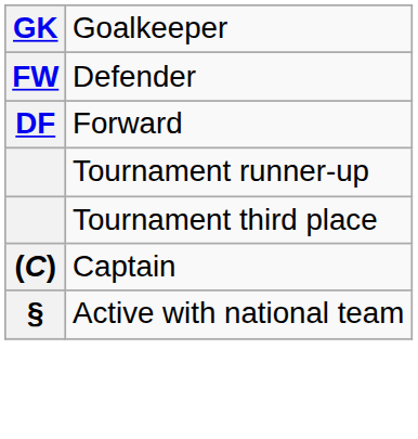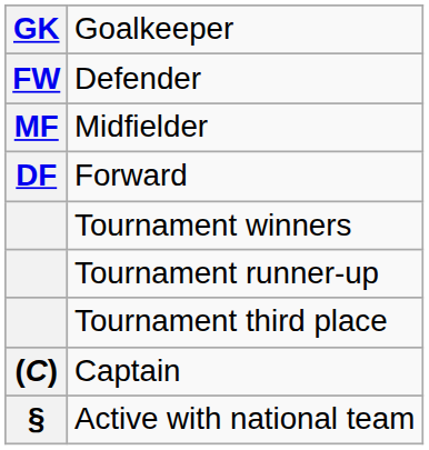 <table class="wikitable">
 <tr>
 <th><a href='#'>GK</a></th>
 <td>Goalkeeper</td>
 </tr>
 <tr>
 <th><a href='#'>FW</a></th>
 <td>Defender</td>
 </tr>
 <tr>
+<th><a href='#'>MF</a></th>
+<td>Midfielder</td>
+</tr>
+<tr>
 <th><a href='#'>DF</a></th>
 <td>Forward</td>
+</tr>
+<tr>
+<th></th>
+<td>Tournament winners</td>
 </tr>
 <tr>
 <th></th>
 <td>Tournament runner-up</td>
 </tr>
 <tr>
 <th></th>
 <td>Tournament third place</td>
 </tr>
 <tr>
 <th>(<strong><em>C</em></strong>)</th>
 <td>Captain</td>
 </tr>
 <tr>
 <th><strong>§</strong></th>
 <td>Active with national team</td>
 </tr>
 </table>
